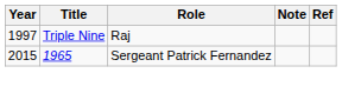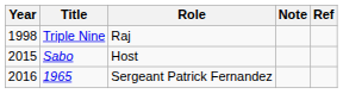 <table class="wikitable">
 <tr>
 <th>Year</th>
 <th>Title</th>
 <th>Role</th>
 <th>Note</th>
 <th>Ref</th>
 </tr>
 <tr>
-<td>1997</td>
+<td>1998</td>
 <td><a href='#'>Triple Nine</a></td>
 <td>Raj</td>
 <td></td>
 <td></td>
 </tr>
 <tr>
 <td>2015</td>
+<td><a href='#'><em>Sabo</em></a></td>
+<td>Host</td>
+<td></td>
+<td></td>
+</tr>
+<tr>
+<td>2016</td>
 <td><a href='#'><em>1965</em></a></td>
 <td>Sergeant Patrick Fernandez</td>
 <td></td>
 </tr>
 </table>
